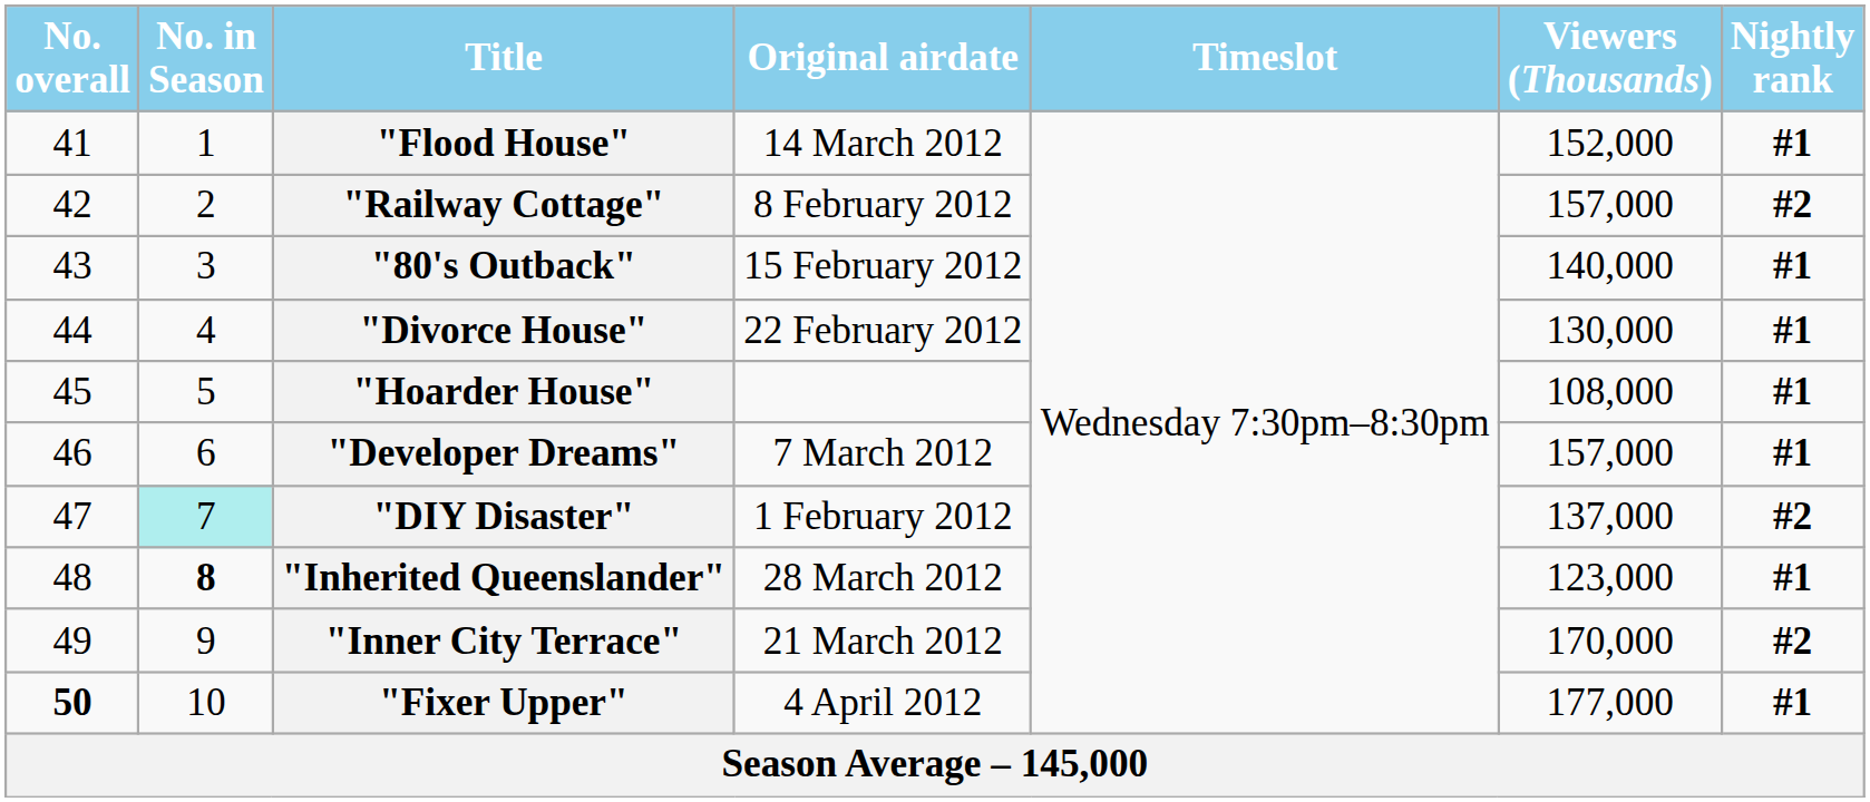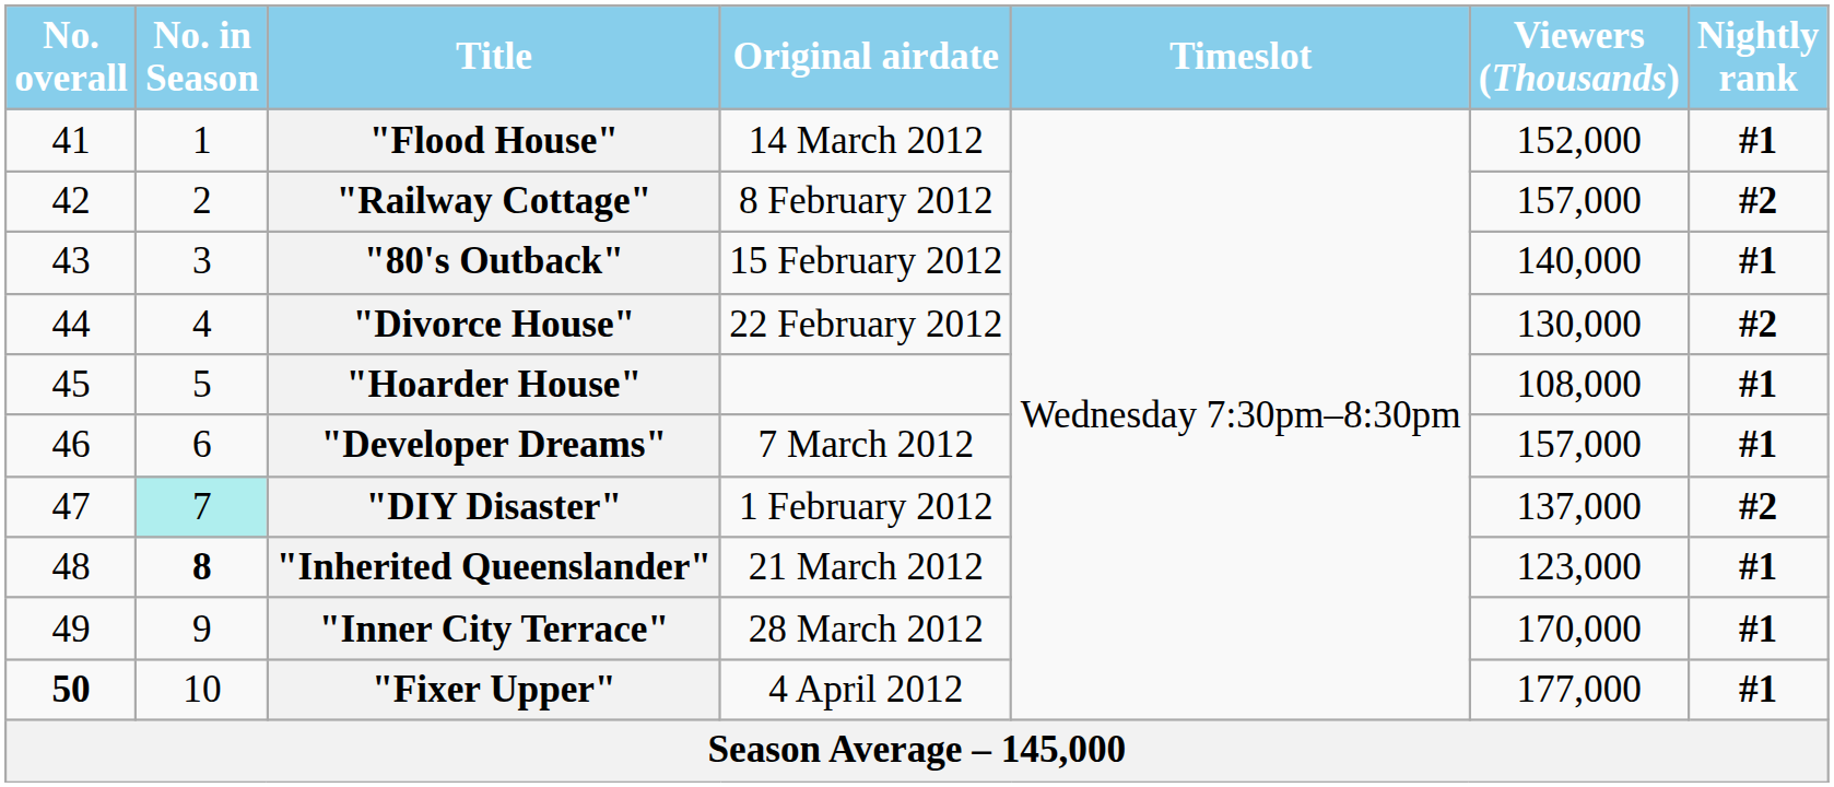 <table class="wikitable" style="text-align:center;">
 <tr>
 <th scope="col" style="background:skyblue; color:white;">No. <br>overall</th>
 <th scope="col" style="background:skyblue; color:white;">No. in<br> Season</th>
 <th scope="col" style="background:skyblue; color:white;">Title</th>
 <th scope="col" style="background:skyblue; color:white;">Original airdate</th>
 <th scope="row" style="background:skyblue; color:white;">Timeslot</th>
 <th scope="col" style="background:skyblue; color:white;">Viewers<br>(<em>Thousands</em>)</th>
 <th scope="col" style="background:skyblue; color:white;">Nightly<br>rank</th>
 </tr>
 <tr>
 <td>41</td>
 <td>1</td>
 <th>"Flood House"</th>
 <td>14 March 2012</td>
 <td rowspan="10">Wednesday 7:30pm–8:30pm</td>
 <td>152,000</td>
 <td><strong>#1</strong></td>
 </tr>
 <tr>
 <td>42</td>
 <td>2</td>
 <th>"Railway Cottage"</th>
 <td>8 February 2012</td>
 <td>157,000</td>
 <td><strong>#2</strong></td>
 </tr>
 <tr>
 <td>43</td>
 <td>3</td>
 <th>"80's Outback"</th>
 <td>15 February 2012</td>
 <td>140,000</td>
 <td><strong>#1</strong></td>
 </tr>
 <tr>
 <td>44</td>
 <td>4</td>
 <th>"Divorce House"</th>
 <td>22 February 2012</td>
 <td>130,000</td>
-<td><strong>#1</strong></td>
+<td><strong>#2</strong></td>
 </tr>
 <tr>
 <td>45</td>
 <td>5</td>
 <th>"Hoarder House"</th>
 <td></td>
 <td>108,000</td>
 <td><strong>#1</strong></td>
 </tr>
 <tr>
 <td>46</td>
 <td>6</td>
 <th>"Developer Dreams"</th>
 <td>7 March 2012</td>
 <td>157,000</td>
 <td><strong>#1</strong></td>
 </tr>
 <tr>
 <td>47</td>
 <td style="background: paleturquoise;">7</td>
 <th>"DIY Disaster"</th>
 <td>1 February 2012</td>
 <td>137,000</td>
 <td><strong>#2</strong></td>
 </tr>
 <tr>
 <td>48</td>
 <td><strong>8</strong></td>
 <th>"Inherited Queenslander"</th>
-<td>28 March 2012</td>
+<td>21 March 2012</td>
 <td>123,000</td>
 <td><strong>#1</strong></td>
 </tr>
 <tr>
 <td>49</td>
 <td>9</td>
 <th>"Inner City Terrace"</th>
-<td>21 March 2012</td>
+<td>28 March 2012</td>
 <td>170,000</td>
-<td><strong>#2</strong></td>
+<td><strong>#1</strong></td>
 </tr>
 <tr>
 <td><strong>50</strong></td>
 <td>10</td>
 <th>"Fixer Upper"</th>
 <td>4 April 2012</td>
 <td>177,000</td>
 <td><strong>#1</strong></td>
 </tr>
 <tr>
 <th colspan="7">Season Average – 145,000</th>
 </tr>
 </table>
